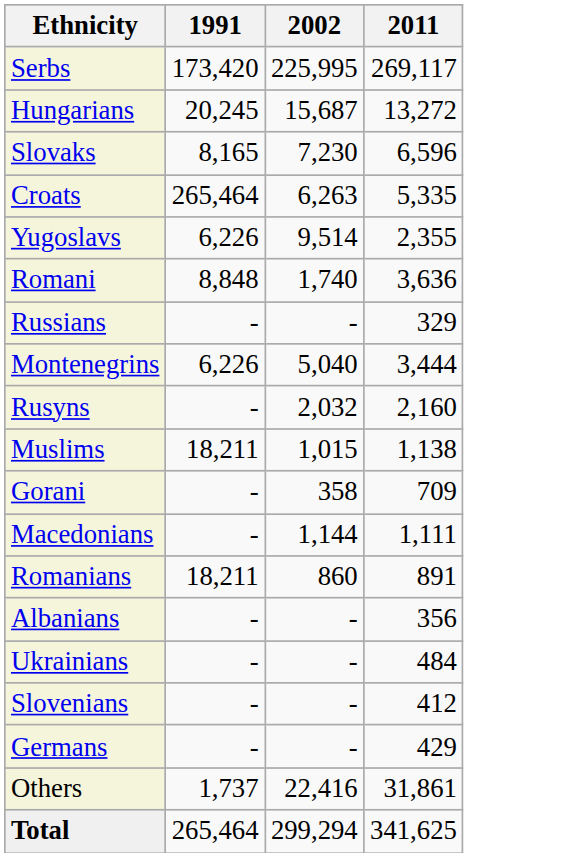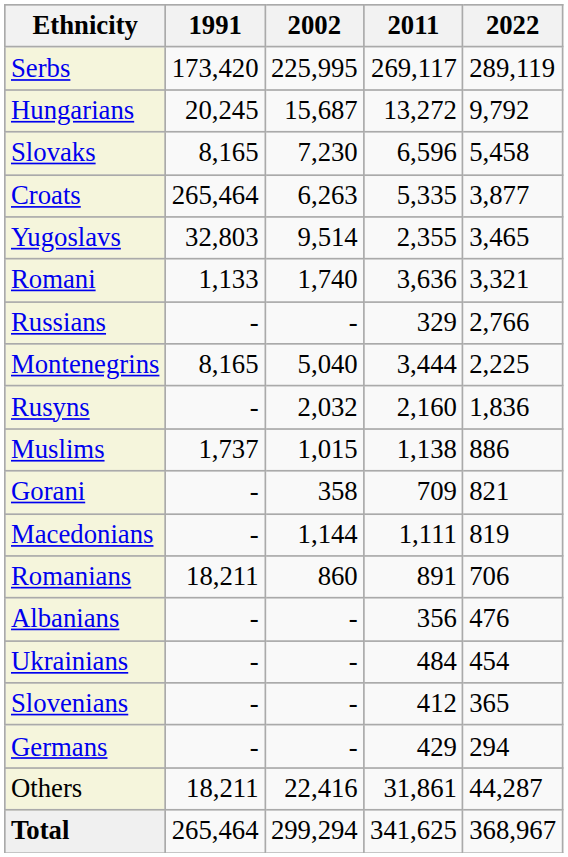 <table class="wikitable sortable">
 <tr>
 <th>Ethnicity</th>
 <th>1991</th>
 <th>2002</th>
 <th>2011</th>
+<th>2022</th>
 </tr>
 <tr>
 <td style="background:beige;"><a href='#'>Serbs</a></td>
 <td align="right">173,420</td>
 <td align="right">225,995</td>
 <td align="right">269,117</td>
+<td>289,119</td>
 </tr>
 <tr>
 <td style="background:beige;"><a href='#'>Hungarians</a></td>
 <td align="right">20,245</td>
 <td align="right">15,687</td>
 <td align="right">13,272</td>
+<td>9,792</td>
 </tr>
 <tr>
 <td style="background:beige;"><a href='#'>Slovaks</a></td>
 <td align="right">8,165</td>
 <td align="right">7,230</td>
 <td align="right">6,596</td>
+<td>5,458</td>
 </tr>
 <tr>
 <td style="background:beige;"><a href='#'>Croats</a></td>
 <td align="right">265,464</td>
 <td align="right">6,263</td>
 <td align="right">5,335</td>
+<td>3,877</td>
 </tr>
 <tr>
 <td style="background:beige;"><a href='#'>Yugoslavs</a></td>
-<td align="right">6,226</td>
+<td align="right">32,803</td>
 <td align="right">9,514</td>
 <td align="right">2,355</td>
+<td>3,465</td>
 </tr>
 <tr>
 <td style="background:beige;"><a href='#'>Romani</a></td>
-<td align="right">8,848</td>
+<td align="right">1,133</td>
 <td align="right">1,740</td>
 <td align="right">3,636</td>
+<td>3,321</td>
 </tr>
 <tr>
 <td style="background:beige;"><a href='#'>Russians</a></td>
 <td align="right">-</td>
 <td align="right">-</td>
 <td align="right">329</td>
+<td>2,766</td>
 </tr>
 <tr>
 <td style="background:beige;"><a href='#'>Montenegrins</a></td>
-<td align="right">6,226</td>
+<td align="right">8,165</td>
 <td align="right">5,040</td>
 <td align="right">3,444</td>
+<td>2,225</td>
 </tr>
 <tr>
 <td style="background:beige;"><a href='#'>Rusyns</a></td>
 <td align="right">-</td>
 <td align="right">2,032</td>
 <td align="right">2,160</td>
+<td>1,836</td>
 </tr>
 <tr>
 <td style="background:beige;"><a href='#'>Muslims</a></td>
-<td align="right">18,211</td>
+<td align="right">1,737</td>
 <td align="right">1,015</td>
 <td align="right">1,138</td>
+<td>886</td>
 </tr>
 <tr>
 <td style="background:beige;"><a href='#'>Gorani</a></td>
 <td align="right">-</td>
 <td align="right">358</td>
 <td align="right">709</td>
+<td>821</td>
 </tr>
 <tr>
 <td style="background:beige;"><a href='#'>Macedonians</a></td>
 <td align="right">-</td>
 <td align="right">1,144</td>
 <td align="right">1,111</td>
+<td>819</td>
 </tr>
 <tr>
 <td style="background:beige;"><a href='#'>Romanians</a></td>
 <td align="right">18,211</td>
 <td align="right">860</td>
 <td align="right">891</td>
+<td>706</td>
 </tr>
 <tr>
 <td style="background:beige;"><a href='#'>Albanians</a></td>
 <td align="right">-</td>
 <td align="right">-</td>
 <td align="right">356</td>
+<td>476</td>
 </tr>
 <tr>
 <td style="background:beige;"><a href='#'>Ukrainians</a></td>
 <td align="right">-</td>
 <td align="right">-</td>
 <td align="right">484</td>
+<td>454</td>
 </tr>
 <tr>
 <td style="background:beige;"><a href='#'>Slovenians</a></td>
 <td align="right">-</td>
 <td align="right">-</td>
 <td align="right">412</td>
+<td>365</td>
 </tr>
 <tr>
 <td style="background:beige;"><a href='#'>Germans</a></td>
 <td align="right">-</td>
 <td align="right">-</td>
 <td align="right">429</td>
+<td>294</td>
 </tr>
 <tr>
 <td style="background:beige;">Others</td>
-<td align="right">1,737</td>
+<td align="right">18,211</td>
 <td align="right">22,416</td>
 <td align="right">31,861</td>
+<td>44,287</td>
 </tr>
 <tr class="sortbottom">
 <td style="background:#F0F0F0;"><strong>Total</strong></td>
 <td align="right">265,464</td>
 <td align="right">299,294</td>
 <td align="right">341,625</td>
+<td>368,967</td>
 </tr>
 </table>
